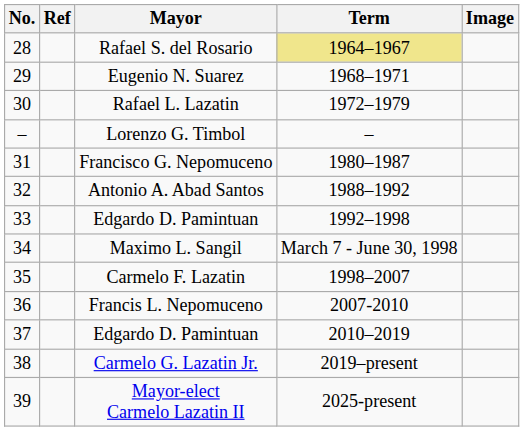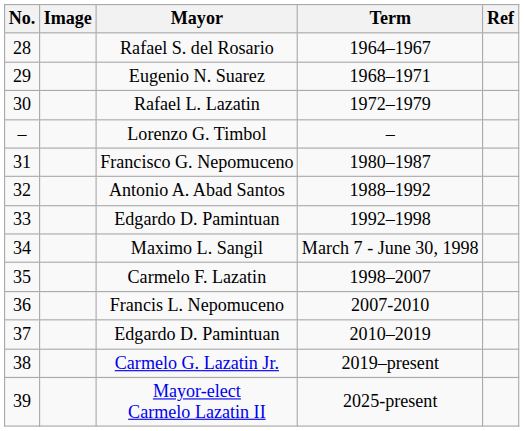 <table class="wikitable" style="text-align:center;">
 <tr>
 <th>No.</th>
-<th>Ref</th>
+<th>Image</th>
 <th>Mayor</th>
 <th>Term</th>
-<th>Image</th>
+<th>Ref</th>
 </tr>
 <tr>
 <td align=center>28</td>
+<td></td>
+<td>Rafael S. del Rosario</td>
+<td align=center>1964–1967</td>
 <td align=center></td>
-<td>Rafael S. del Rosario</td>
-<td align=center style="background: khaki;">1964–1967</td>
-<td></td>
 </tr>
 <tr>
 <td align=center>29</td>
-<td align=center></td>
+<td></td>
 <td>Eugenio N. Suarez</td>
 <td align=center>1968–1971</td>
-<td></td>
+<td align=center></td>
 </tr>
 <tr>
 <td align=center>30</td>
-<td align=center></td>
+<td></td>
 <td>Rafael L. Lazatin</td>
 <td align=center>1972–1979</td>
-<td></td>
+<td align=center></td>
 </tr>
 <tr>
 <td align=center>–</td>
-<td align=center></td>
+<td></td>
 <td>Lorenzo G. Timbol</td>
 <td align=center>–</td>
-<td></td>
+<td align=center></td>
 </tr>
 <tr>
 <td align=center>31</td>
-<td align=center></td>
+<td></td>
 <td>Francisco G. Nepomuceno</td>
 <td align=center>1980–1987</td>
-<td></td>
+<td align=center></td>
 </tr>
 <tr>
 <td align=center>32</td>
-<td align=center></td>
+<td></td>
 <td>Antonio A. Abad Santos</td>
 <td align=center>1988–1992</td>
-<td></td>
+<td align=center></td>
 </tr>
 <tr>
 <td align=center>33</td>
-<td align=center></td>
+<td></td>
 <td>Edgardo D. Pamintuan</td>
 <td align=center>1992–1998</td>
-<td></td>
+<td align=center></td>
 </tr>
 <tr>
 <td align=center>34</td>
-<td align=center></td>
+<td></td>
 <td>Maximo L. Sangil</td>
 <td align=center>March 7 - June 30, 1998</td>
-<td></td>
+<td align=center></td>
 </tr>
 <tr>
 <td align=center>35</td>
-<td align=center></td>
+<td></td>
 <td>Carmelo F. Lazatin</td>
 <td align=center>1998–2007</td>
-<td></td>
+<td align=center></td>
 </tr>
 <tr>
 <td align=center>36</td>
-<td align=center></td>
+<td></td>
 <td>Francis L. Nepomuceno</td>
 <td align=center>2007-2010</td>
-<td></td>
+<td align=center></td>
 </tr>
 <tr>
 <td align=center>37</td>
-<td align=center></td>
+<td></td>
 <td>Edgardo D. Pamintuan</td>
 <td align=center>2010–2019</td>
-<td></td>
+<td align=center></td>
 </tr>
 <tr>
 <td align=center>38</td>
-<td align=center></td>
+<td></td>
 <td><a href='#'>Carmelo G. Lazatin Jr.</a></td>
 <td align=center>2019–present</td>
-<td></td>
+<td align=center></td>
 </tr>
 <tr>
 <td align="center">39</td>
-<td align="center"></td>
+<td></td>
 <td><a href='#'>Mayor-elect</a><br><a href='#'>Carmelo Lazatin II</a></td>
 <td align="center">2025-present</td>
-<td></td>
+<td align="center"></td>
 </tr>
 </table>
